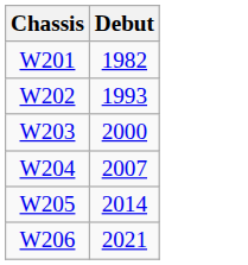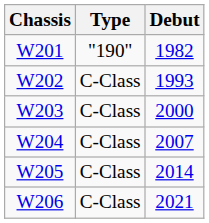 <table class="wikitable floatright" style="text-align:center;">
 <tr>
 <th>Chassis</th>
+<th>Type</th>
 <th>Debut</th>
 </tr>
 <tr>
 <td><a href='#'>W201</a></td>
+<td>"190"</td>
 <td><a href='#'>1982</a></td>
 </tr>
 <tr>
 <td><a href='#'>W202</a></td>
+<td>C-Class</td>
 <td><a href='#'>1993</a></td>
 </tr>
 <tr>
 <td><a href='#'>W203</a></td>
+<td>C-Class</td>
 <td><a href='#'>2000</a></td>
 </tr>
 <tr>
 <td><a href='#'>W204</a></td>
+<td>C-Class</td>
 <td><a href='#'>2007</a></td>
 </tr>
 <tr>
 <td><a href='#'>W205</a></td>
+<td>C-Class</td>
 <td><a href='#'>2014</a></td>
 </tr>
 <tr>
 <td><a href='#'>W206</a></td>
+<td>C-Class</td>
 <td><a href='#'>2021</a></td>
 </tr>
 </table>
